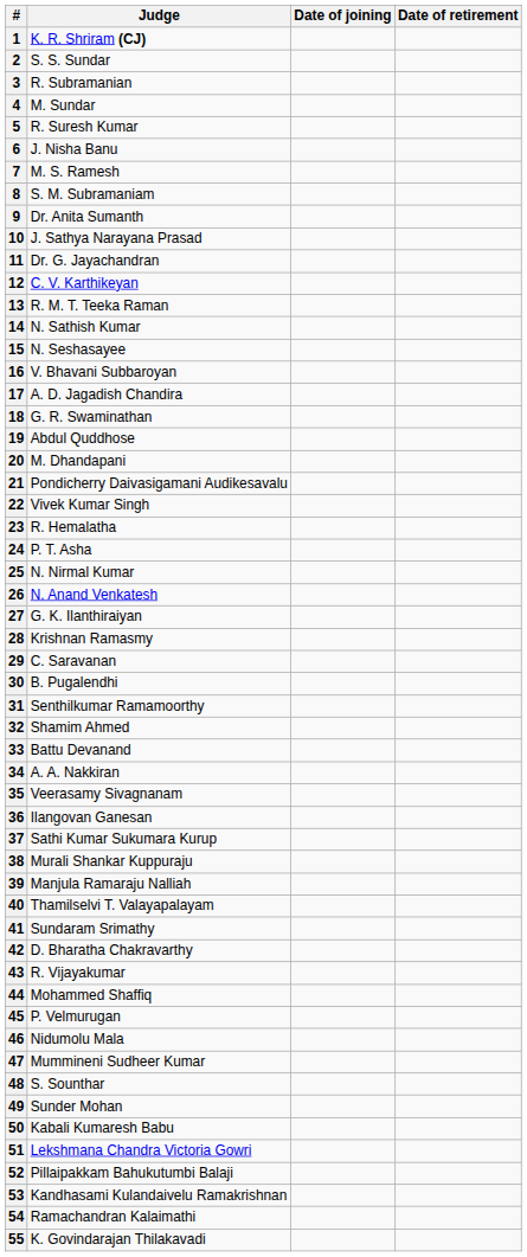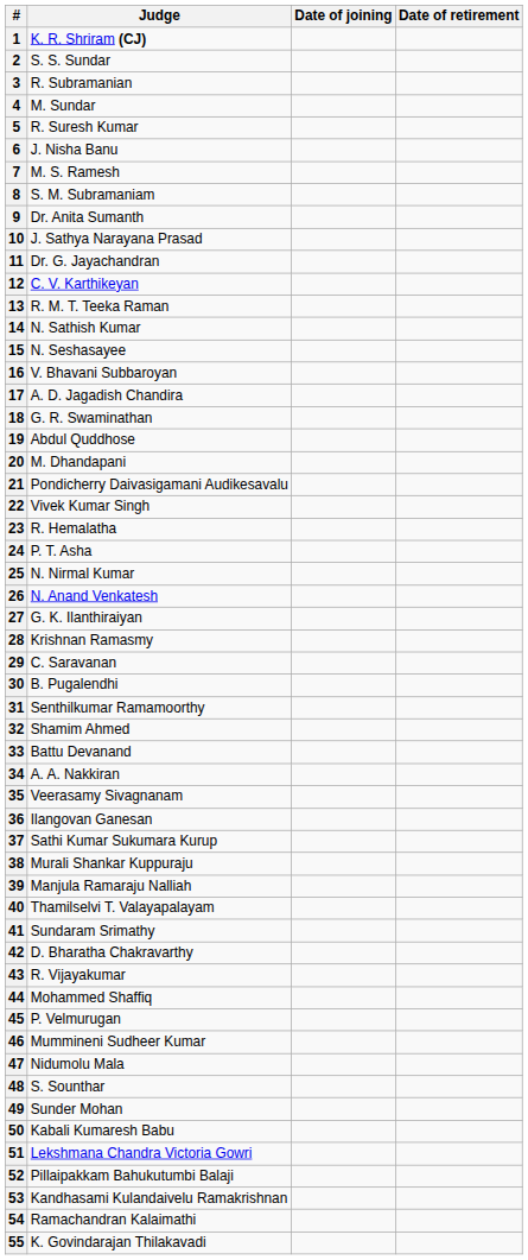 <table class="wikitable sortable">
 <tr>
 <th>#</th>
 <th>Judge</th>
 <th>Date of joining</th>
 <th>Date of retirement</th>
 </tr>
 <tr>
 <th>1</th>
 <td><a href='#'>K. R. Shriram</a> <strong>(CJ)</strong></td>
 <td></td>
 <td></td>
 </tr>
 <tr>
 <th>2</th>
 <td>S. S. Sundar</td>
 <td></td>
 <td></td>
 </tr>
 <tr>
 <th>3</th>
 <td>R. Subramanian</td>
 <td></td>
 <td></td>
 </tr>
 <tr>
 <th>4</th>
 <td>M. Sundar</td>
 <td></td>
 <td></td>
 </tr>
 <tr>
 <th>5</th>
 <td>R. Suresh Kumar</td>
 <td></td>
 <td></td>
 </tr>
 <tr>
 <th>6</th>
 <td>J. Nisha Banu</td>
 <td></td>
 <td></td>
 </tr>
 <tr>
 <th>7</th>
 <td>M. S. Ramesh</td>
 <td></td>
 <td></td>
 </tr>
 <tr>
 <th>8</th>
 <td>S. M. Subramaniam</td>
 <td></td>
 <td></td>
 </tr>
 <tr>
 <th>9</th>
 <td>Dr. Anita Sumanth</td>
 <td></td>
 <td></td>
 </tr>
 <tr>
 <th>10</th>
 <td>J. Sathya Narayana Prasad</td>
 <td></td>
 <td></td>
 </tr>
 <tr>
 <th>11</th>
 <td>Dr. G. Jayachandran</td>
 <td></td>
 <td></td>
 </tr>
 <tr>
 <th>12</th>
 <td><a href='#'>C. V. Karthikeyan</a></td>
 <td></td>
 <td></td>
 </tr>
 <tr>
 <th>13</th>
 <td>R. M. T. Teeka Raman</td>
 <td></td>
 <td></td>
 </tr>
 <tr>
 <th>14</th>
 <td>N. Sathish Kumar</td>
 <td></td>
 <td></td>
 </tr>
 <tr>
 <th>15</th>
 <td>N. Seshasayee</td>
 <td></td>
 <td></td>
 </tr>
 <tr>
 <th>16</th>
 <td>V. Bhavani Subbaroyan</td>
 <td></td>
 <td></td>
 </tr>
 <tr>
 <th>17</th>
 <td>A. D. Jagadish Chandira</td>
 <td></td>
 <td></td>
 </tr>
 <tr>
 <th>18</th>
 <td>G. R. Swaminathan</td>
 <td></td>
 <td></td>
 </tr>
 <tr>
 <th>19</th>
 <td>Abdul Quddhose</td>
 <td></td>
 <td></td>
 </tr>
 <tr>
 <th>20</th>
 <td>M. Dhandapani</td>
 <td></td>
 <td></td>
 </tr>
 <tr>
 <th>21</th>
 <td>Pondicherry Daivasigamani Audikesavalu</td>
 <td></td>
 <td></td>
 </tr>
 <tr>
 <th>22</th>
 <td>Vivek Kumar Singh</td>
 <td></td>
 <td></td>
 </tr>
 <tr>
 <th>23</th>
 <td>R. Hemalatha</td>
 <td></td>
 <td></td>
 </tr>
 <tr>
 <th>24</th>
 <td>P. T. Asha</td>
 <td></td>
 <td></td>
 </tr>
 <tr>
 <th>25</th>
 <td>N. Nirmal Kumar</td>
 <td></td>
 <td></td>
 </tr>
 <tr>
 <th>26</th>
 <td><a href='#'>N. Anand Venkatesh</a></td>
 <td></td>
 <td></td>
 </tr>
 <tr>
 <th>27</th>
 <td>G. K. Ilanthiraiyan</td>
 <td></td>
 <td></td>
 </tr>
 <tr>
 <th>28</th>
 <td>Krishnan Ramasmy</td>
 <td></td>
 <td></td>
 </tr>
 <tr>
 <th>29</th>
 <td>C. Saravanan</td>
 <td></td>
 <td></td>
 </tr>
 <tr>
 <th>30</th>
 <td>B. Pugalendhi</td>
 <td></td>
 <td></td>
 </tr>
 <tr>
 <th>31</th>
 <td>Senthilkumar Ramamoorthy</td>
 <td></td>
 <td></td>
 </tr>
 <tr>
 <th>32</th>
 <td>Shamim Ahmed</td>
 <td></td>
 <td></td>
 </tr>
 <tr>
 <th>33</th>
 <td>Battu Devanand</td>
 <td></td>
 <td></td>
 </tr>
 <tr>
 <th>34</th>
 <td>A. A. Nakkiran</td>
 <td></td>
 <td></td>
 </tr>
 <tr>
 <th>35</th>
 <td>Veerasamy Sivagnanam</td>
 <td></td>
 <td></td>
 </tr>
 <tr>
 <th>36</th>
 <td>Ilangovan Ganesan</td>
 <td></td>
 <td></td>
 </tr>
 <tr>
 <th>37</th>
 <td>Sathi Kumar Sukumara Kurup</td>
 <td></td>
 <td></td>
 </tr>
 <tr>
 <th>38</th>
 <td>Murali Shankar Kuppuraju</td>
 <td></td>
 <td></td>
 </tr>
 <tr>
 <th>39</th>
 <td>Manjula Ramaraju Nalliah</td>
 <td></td>
 <td></td>
 </tr>
 <tr>
 <th>40</th>
 <td>Thamilselvi T. Valayapalayam</td>
 <td></td>
 <td></td>
 </tr>
 <tr>
 <th>41</th>
 <td>Sundaram Srimathy</td>
 <td></td>
 <td></td>
 </tr>
 <tr>
 <th>42</th>
 <td>D. Bharatha Chakravarthy</td>
 <td></td>
 <td></td>
 </tr>
 <tr>
 <th>43</th>
 <td>R. Vijayakumar</td>
 <td></td>
 <td></td>
 </tr>
 <tr>
 <th>44</th>
 <td>Mohammed Shaffiq</td>
 <td></td>
 <td></td>
 </tr>
 <tr>
 <th>45</th>
 <td>P. Velmurugan</td>
 <td></td>
 <td></td>
 </tr>
 <tr>
 <th>46</th>
-<td>Nidumolu Mala</td>
+<td>Mummineni Sudheer Kumar</td>
 <td></td>
 <td></td>
 </tr>
 <tr>
 <th>47</th>
-<td>Mummineni Sudheer Kumar</td>
+<td>Nidumolu Mala</td>
 <td></td>
 <td></td>
 </tr>
 <tr>
 <th>48</th>
 <td>S. Sounthar</td>
 <td></td>
 <td></td>
 </tr>
 <tr>
 <th>49</th>
 <td>Sunder Mohan</td>
 <td></td>
 <td></td>
 </tr>
 <tr>
 <th>50</th>
 <td>Kabali Kumaresh Babu</td>
 <td></td>
 <td></td>
 </tr>
 <tr>
 <th>51</th>
 <td><a href='#'>Lekshmana Chandra Victoria Gowri</a></td>
 <td></td>
 <td></td>
 </tr>
 <tr>
 <th>52</th>
 <td>Pillaipakkam Bahukutumbi Balaji</td>
 <td></td>
 <td></td>
 </tr>
 <tr>
 <th>53</th>
 <td>Kandhasami Kulandaivelu Ramakrishnan</td>
 <td></td>
 <td></td>
 </tr>
 <tr>
 <th>54</th>
 <td>Ramachandran Kalaimathi</td>
 <td></td>
 <td></td>
 </tr>
 <tr>
 <th>55</th>
 <td>K. Govindarajan Thilakavadi</td>
 <td></td>
 <td></td>
 </tr>
 </table>
